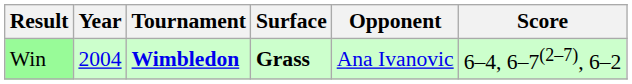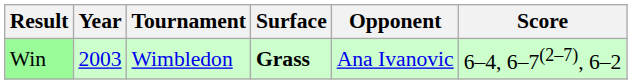 <table class="sortable wikitable">
 <tr>
 <th>Result</th>
 <th>Year</th>
 <th>Tournament</th>
 <th>Surface</th>
 <th>Opponent</th>
 <th class="unsortable">Score</th>
 </tr>
 <tr bgcolor=CCFFCC>
 <td bgcolor=98FB98>Win</td>
-<td><a href='#'>2004</a></td>
-<td><strong><a href='#'>Wimbledon</a></strong></td>
+<td><a href='#'>2003</a></td>
+<td><a href='#'>Wimbledon</a></td>
 <td><strong>Grass</strong></td>
 <td> <a href='#'>Ana Ivanovic</a></td>
 <td>6–4, 6–7<sup>(2–7)</sup>, 6–2</td>
 </tr>
 </table>
